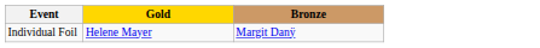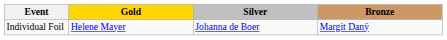 <table class="wikitable">
 <tr>
 <th width="100">Event</th>
 <th style="background-color:gold;" width="200"> Gold</th>
+<th style="background-color:silver;" width="200"> Silver</th>
 <th style="background-color:#CC9966;" width="200"> Bronze</th>
 </tr>
 <tr>
 <td>Individual Foil</td>
 <td> <a href='#'>Helene Mayer</a></td>
+<td> <a href='#'>Johanna de Boer</a></td>
 <td> <a href='#'>Margit Danÿ</a></td>
 </tr>
 </table>
